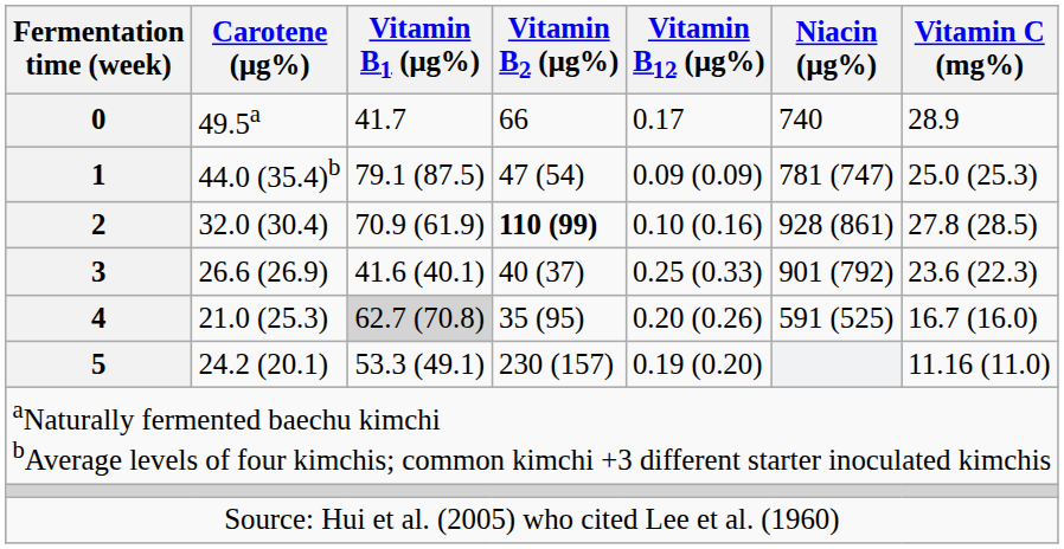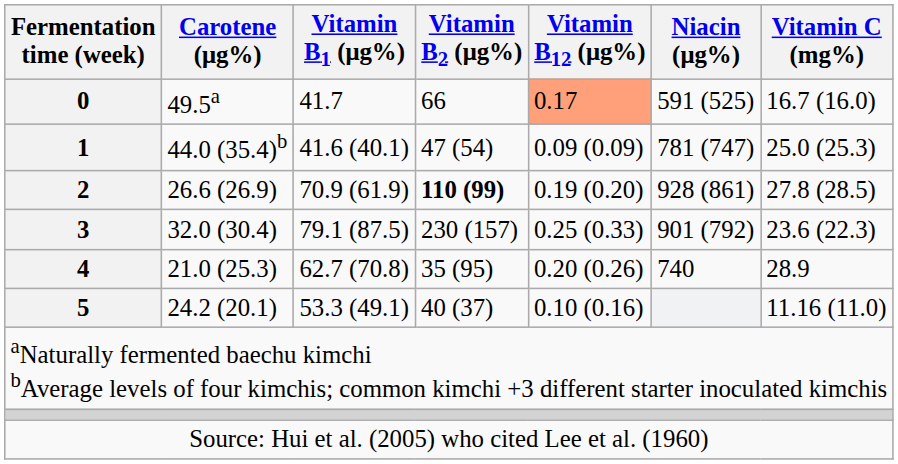 <table class="wikitable">
 <tr>
 <th>Fermentation<br>time (week)</th>
 <th><a href='#'>Carotene</a><br>(μg%)</th>
 <th><a href='#'>Vitamin<br>B<sub>1</sub></a> (μg%)</th>
 <th><a href='#'>Vitamin<br> B<sub>2</sub></a> (μg%)</th>
 <th><a href='#'>Vitamin<br> B<sub>12</sub></a> (μg%)</th>
 <th><a href='#'>Niacin</a><br>(μg%)</th>
 <th><a href='#'>Vitamin C</a><br>(mg%)</th>
 </tr>
 <tr>
 <th>0</th>
 <td>49.5<sup>a</sup></td>
 <td>41.7</td>
 <td>66</td>
-<td>0.17</td>
-<td>740</td>
-<td>28.9</td>
+<td style="background: lightsalmon;">0.17</td>
+<td>591 (525)</td>
+<td>16.7 (16.0)</td>
 </tr>
 <tr>
 <th>1</th>
 <td>44.0 (35.4)<sup>b</sup></td>
-<td>79.1 (87.5)</td>
+<td>41.6 (40.1)</td>
 <td>47 (54)</td>
 <td>0.09 (0.09)</td>
 <td>781 (747)</td>
 <td>25.0 (25.3)</td>
 </tr>
 <tr>
 <th>2</th>
-<td>32.0 (30.4)</td>
+<td>26.6 (26.9)</td>
 <td>70.9 (61.9)</td>
 <td><strong>110 (99)</strong></td>
-<td>0.10 (0.16)</td>
+<td>0.19 (0.20)</td>
 <td>928 (861)</td>
 <td>27.8 (28.5)</td>
 </tr>
 <tr>
 <th>3</th>
-<td>26.6 (26.9)</td>
-<td>41.6 (40.1)</td>
-<td>40 (37)</td>
+<td>32.0 (30.4)</td>
+<td>79.1 (87.5)</td>
+<td>230 (157)</td>
 <td>0.25 (0.33)</td>
 <td>901 (792)</td>
 <td>23.6 (22.3)</td>
 </tr>
 <tr>
 <th>4</th>
 <td>21.0 (25.3)</td>
-<td style="background: lightgrey;">62.7 (70.8)</td>
+<td>62.7 (70.8)</td>
 <td>35 (95)</td>
 <td>0.20 (0.26)</td>
-<td>591 (525)</td>
-<td>16.7 (16.0)</td>
+<td>740</td>
+<td>28.9</td>
 </tr>
 <tr>
 <th>5</th>
 <td>24.2 (20.1)</td>
 <td>53.3 (49.1)</td>
-<td>230 (157)</td>
-<td>0.19 (0.20)</td>
+<td>40 (37)</td>
+<td>0.10 (0.16)</td>
 <td style="background-color: #f0f2f4;"></td>
 <td>11.16 (11.0)</td>
 </tr>
 <tr>
 <td colspan="8"><sup>a</sup>Naturally fermented baechu kimchi<br><sup>b</sup>Average levels of four kimchis; common kimchi +3 different starter inoculated kimchis</td>
 </tr>
 <tr class="sortbottom">
 <td style="background-color: lightgray;" colspan="8"></td>
 </tr>
 <tr class="sortbottom">
 <td colspan="8" style="text-align: center">Source: Hui et al. (2005) who cited Lee et al. (1960)</td>
 </tr>
 </table>
